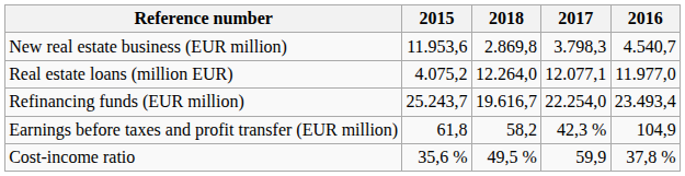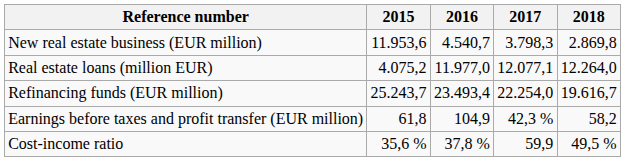 <table class="wikitable">
 <tr>
 <th>Reference number</th>
 <th>2015</th>
+<th>2016</th>
+<th>2017</th>
 <th>2018</th>
-<th>2017</th>
-<th>2016</th>
 </tr>
 <tr>
 <td>New real estate business (EUR million)</td>
 <td style="text-align:right">11.953,6</td>
+<td style="text-align:right">4.540,7</td>
+<td style="text-align:right">3.798,3</td>
 <td style="text-align:right">2.869,8</td>
-<td style="text-align:right">3.798,3</td>
-<td style="text-align:right">4.540,7</td>
 </tr>
 <tr>
 <td>Real estate loans (million EUR)</td>
 <td style="text-align:right">4.075,2</td>
+<td style="text-align:right">11.977,0</td>
+<td style="text-align:right">12.077,1</td>
 <td style="text-align:right">12.264,0</td>
-<td style="text-align:right">12.077,1</td>
-<td style="text-align:right">11.977,0</td>
 </tr>
 <tr>
 <td>Refinancing funds (EUR million)</td>
 <td style="text-align:right">25.243,7</td>
+<td style="text-align:right">23.493,4</td>
+<td style="text-align:right">22.254,0</td>
 <td style="text-align:right">19.616,7</td>
-<td style="text-align:right">22.254,0</td>
-<td style="text-align:right">23.493,4</td>
 </tr>
 <tr>
 <td>Earnings before taxes and profit transfer (EUR million)</td>
 <td style="text-align:right">61,8</td>
+<td style="text-align:right">104,9</td>
+<td style="text-align:right">42,3 %</td>
 <td style="text-align:right">58,2</td>
-<td style="text-align:right">42,3 %</td>
-<td style="text-align:right">104,9</td>
 </tr>
 <tr>
 <td>Cost-income ratio</td>
 <td style="text-align:right">35,6 %</td>
+<td style="text-align:right">37,8 %</td>
+<td style="text-align:right">59,9</td>
 <td style="text-align:right">49,5 %</td>
-<td style="text-align:right">59,9</td>
-<td style="text-align:right">37,8 %</td>
 </tr>
 </table>
